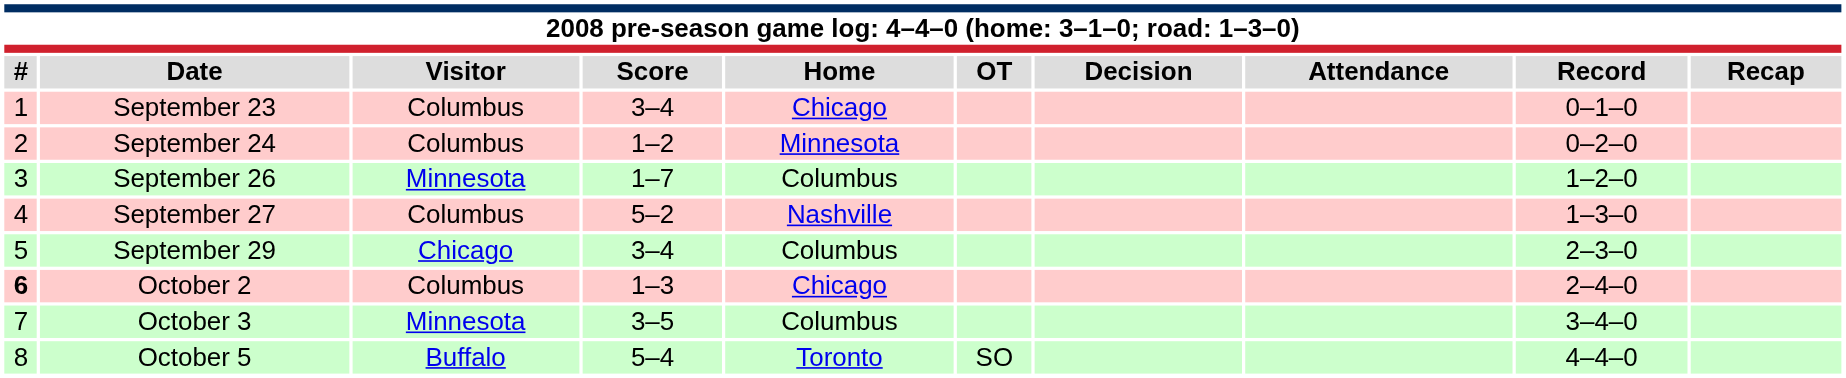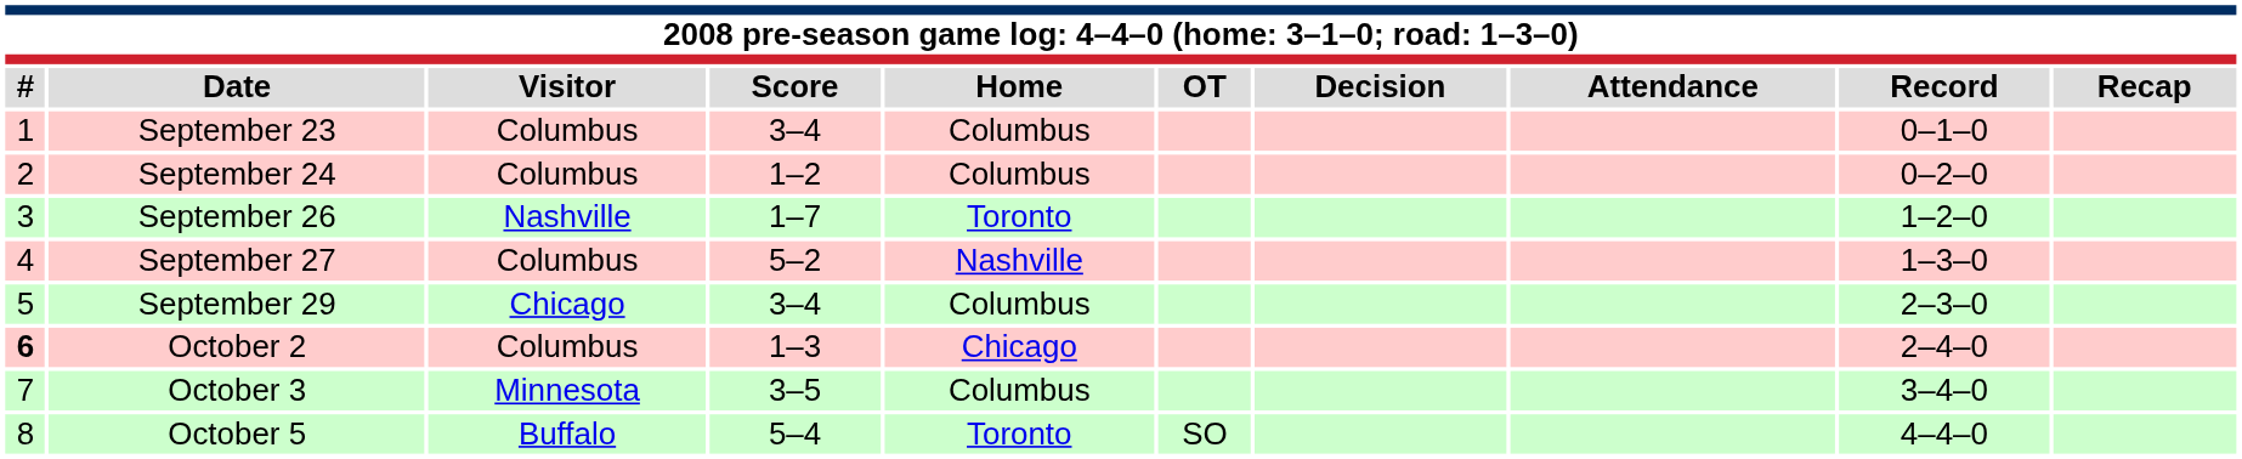 <table class="toccolours collapsible collapsed" style="width:90%; clear:both; margin:1.5em auto; text-align:center;">
 <tr>
 <th colspan=10 style="background:#fff; border-top:#002D62 5px solid; border-bottom:#D0202D 5px solid;">2008 pre-season game log: 4–4–0 (home: 3–1–0; road: 1–3–0)</th>
 </tr>
 <tr style="text-align:center; background:#ddd;">
 <th>#</th>
 <th>Date</th>
 <th>Visitor</th>
 <th>Score</th>
 <th>Home</th>
 <th>OT</th>
 <th>Decision</th>
 <th>Attendance</th>
 <th>Record</th>
 <th>Recap</th>
 </tr>
 <tr style="text-align:center; background:#fcc;">
 <td>1</td>
 <td>September 23</td>
 <td>Columbus</td>
 <td>3–4</td>
-<td><a href='#'>Chicago</a></td>
+<td>Columbus</td>
 <td></td>
 <td></td>
 <td></td>
 <td>0–1–0</td>
 <td></td>
 </tr>
 <tr style="text-align:center; background:#fcc;">
 <td>2</td>
 <td>September 24</td>
 <td>Columbus</td>
 <td>1–2</td>
-<td><a href='#'>Minnesota</a></td>
+<td>Columbus</td>
 <td></td>
 <td></td>
 <td></td>
 <td>0–2–0</td>
 <td></td>
 </tr>
 <tr style="text-align:center; background:#cfc;">
 <td>3</td>
 <td>September 26</td>
-<td><a href='#'>Minnesota</a></td>
+<td><a href='#'>Nashville</a></td>
 <td>1–7</td>
-<td>Columbus</td>
+<td><a href='#'>Toronto</a></td>
 <td></td>
 <td></td>
 <td></td>
 <td>1–2–0</td>
 <td></td>
 </tr>
 <tr style="text-align:center; background:#fcc;">
 <td>4</td>
 <td>September 27</td>
 <td>Columbus</td>
 <td>5–2</td>
 <td><a href='#'>Nashville</a></td>
 <td></td>
 <td></td>
 <td></td>
 <td>1–3–0</td>
 <td></td>
 </tr>
 <tr style="text-align:center; background:#cfc;">
 <td>5</td>
 <td>September 29</td>
 <td><a href='#'>Chicago</a></td>
 <td>3–4</td>
 <td>Columbus</td>
 <td></td>
 <td></td>
 <td></td>
 <td>2–3–0</td>
 <td></td>
 </tr>
 <tr style="text-align:center; background:#fcc;">
 <td><strong>6</strong></td>
 <td>October 2</td>
 <td>Columbus</td>
 <td>1–3</td>
 <td><a href='#'>Chicago</a></td>
 <td></td>
 <td></td>
 <td></td>
 <td>2–4–0</td>
 <td></td>
 </tr>
 <tr style="text-align:center; background:#cfc;">
 <td>7</td>
 <td>October 3</td>
 <td><a href='#'>Minnesota</a></td>
 <td>3–5</td>
 <td>Columbus</td>
 <td></td>
 <td></td>
 <td></td>
 <td>3–4–0</td>
 <td></td>
 </tr>
 <tr style="text-align:center; background:#cfc;">
 <td>8</td>
 <td>October 5</td>
 <td><a href='#'>Buffalo</a></td>
 <td>5–4</td>
 <td><a href='#'>Toronto</a></td>
 <td>SO</td>
 <td></td>
 <td></td>
 <td>4–4–0</td>
 <td></td>
 </tr>
 <tr>
 </tr>
 </table>
